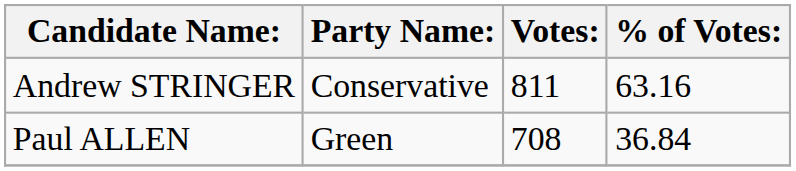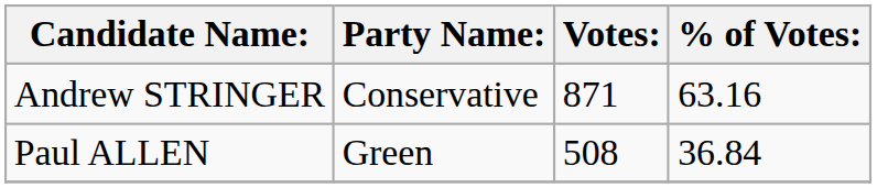 <table class="wikitable">
 <tr>
 <th>Candidate Name:</th>
 <th>Party Name:</th>
 <th>Votes:</th>
 <th>% of Votes:</th>
 </tr>
 <tr>
 <td>Andrew STRINGER</td>
 <td>Conservative</td>
-<td>811</td>
+<td>871</td>
 <td>63.16</td>
 </tr>
 <tr>
 <td>Paul ALLEN</td>
 <td>Green</td>
-<td>708</td>
+<td>508</td>
 <td>36.84</td>
 </tr>
 <tr>
 </tr>
 </table>
